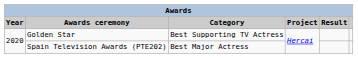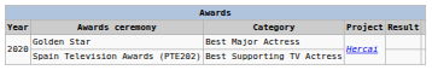 <table class="wikitable" style="font-size:90%">
 <tr>
 <th colspan="6" style="background:LightSteelBlue">Awards</th>
 </tr>
 <tr>
 <th style="background:#CCCCCC">Year</th>
 <th style="background:#CCCCCC">Awards ceremony</th>
 <th style="background:#CCCCCC">Category</th>
 <th style="background:#CCCCCC">Project</th>
 <th style="background:#CCCCCC">Result</th>
 <th style="background:#CCCCCC"></th>
 </tr>
 <tr>
 <td rowspan="2">2020</td>
 <td>Golden Star</td>
-<td>Best Supporting TV Actress</td>
+<td Best Lead Actress>Best Major Actress</td>
 <td rowspan="5"><em><a href='#'>Hercai</a></em></td>
 <td></td>
 <td></td>
 </tr>
 <tr>
 <td>Spain Television Awards (PTE202)</td>
-<td Best Lead Actress>Best Major Actress</td>
+<td>Best Supporting TV Actress</td>
 <td></td>
 <td></td>
 </tr>
 </table>
